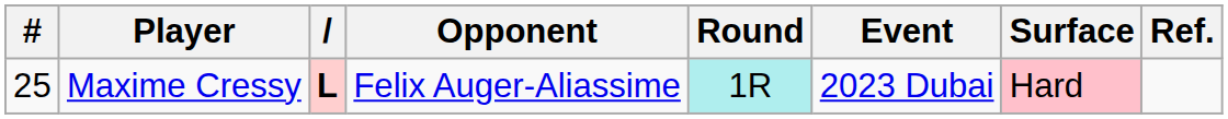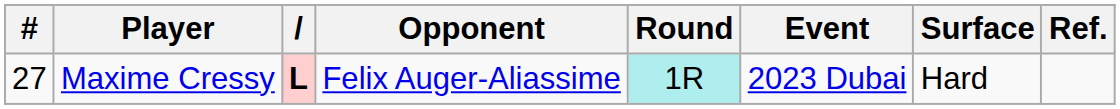 <table class="sortable wikitable">
 <tr style="background:#efefef;">
 <th>#</th>
 <th>Player</th>
 <th>/</th>
 <th>Opponent</th>
 <th>Round</th>
 <th>Event</th>
 <th>Surface</th>
 <th class=unsortable>Ref.</th>
 </tr>
 <tr>
-<td>25</td>
+<td>27</td>
 <td> <a href='#'>Maxime Cressy</a></td>
 <td style="text-align:center;" bgcolor="#FFCFCF"><strong>L</strong></td>
 <td> <a href='#'>Felix Auger-Aliassime</a></td>
 <td bgcolor="#afeeee" style="text-align:center;">1R</td>
 <td><a href='#'>2023 Dubai</a></td>
-<td style="background: pink;">Hard</td>
+<td>Hard</td>
 <td></td>
 </tr>
 </table>
